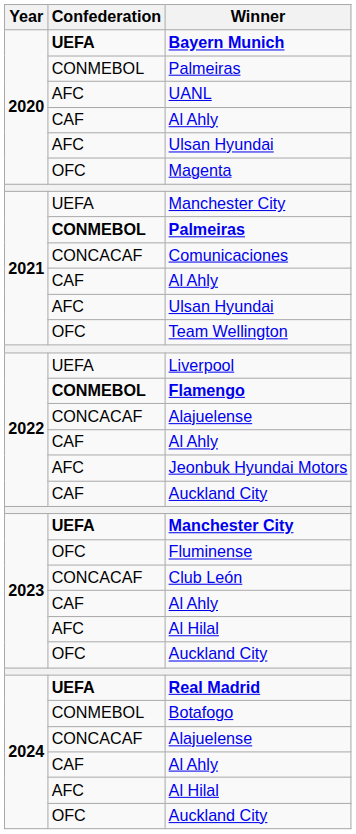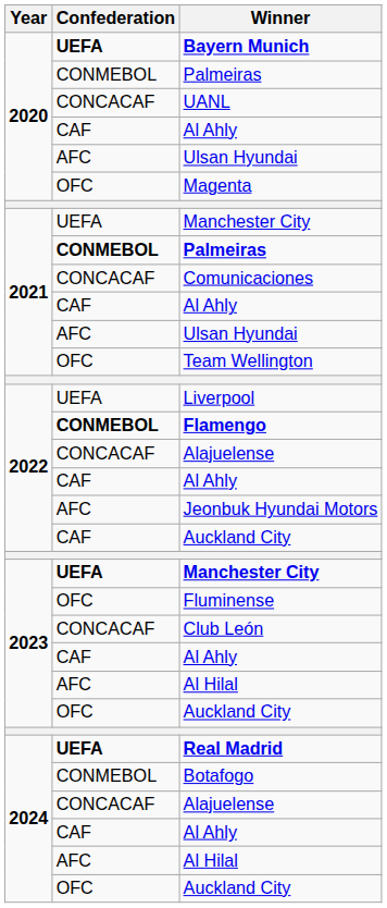 <table class="wikitable">
 <tr>
 <th>Year</th>
 <th>Confederation</th>
 <th>Winner</th>
 </tr>
 <tr>
 <td rowspan="6"><strong>2020</strong></td>
 <td style="text-align:left;"><strong>UEFA</strong></td>
 <td style="text-align:left;"><strong> <a href='#'>Bayern Munich</a></strong></td>
 </tr>
 <tr>
 <td style="text-align:left;">CONMEBOL</td>
 <td style="text-align:left;"> <a href='#'>Palmeiras</a></td>
 </tr>
 <tr>
-<td style="text-align:left;">AFC</td>
+<td style="text-align:left;">CONCACAF</td>
 <td style="text-align:left;"> <a href='#'>UANL</a></td>
 </tr>
 <tr>
 <td style="text-align:left;">CAF</td>
 <td style="text-align:left;"> <a href='#'>Al Ahly</a></td>
 </tr>
 <tr>
 <td style="text-align:left;">AFC</td>
 <td style="text-align:left;"> <a href='#'>Ulsan Hyundai</a></td>
 </tr>
 <tr>
 <td style="text-align:left;">OFC</td>
 <td style="text-align:left;"> <a href='#'>Magenta</a></td>
 </tr>
 <tr>
 <th colspan="3"></th>
 </tr>
 <tr>
 <td rowspan="6"><strong>2021</strong></td>
 <td style="text-align:left;">UEFA</td>
 <td style="text-align:left;"> <a href='#'>Manchester City</a></td>
 </tr>
 <tr>
 <td style="text-align:left;"><strong>CONMEBOL</strong></td>
 <td style="text-align:left;"><strong> <a href='#'>Palmeiras</a></strong></td>
 </tr>
 <tr>
 <td style="text-align:left;">CONCACAF</td>
 <td style="text-align:left;"> <a href='#'>Comunicaciones</a></td>
 </tr>
 <tr>
 <td style="text-align:left;">CAF</td>
 <td style="text-align:left;"> <a href='#'>Al Ahly</a></td>
 </tr>
 <tr>
 <td style="text-align:left;">AFC</td>
 <td style="text-align:left;"> <a href='#'>Ulsan Hyundai</a></td>
 </tr>
 <tr>
 <td style="text-align:left;">OFC</td>
 <td style="text-align:left;"> <a href='#'>Team Wellington</a></td>
 </tr>
 <tr>
 <th colspan="3"></th>
 </tr>
 <tr>
 <td rowspan="6"><strong>2022</strong></td>
 <td style="text-align:left;">UEFA</td>
 <td style="text-align:left;"> <a href='#'>Liverpool</a></td>
 </tr>
 <tr>
 <td style="text-align:left;"><strong>CONMEBOL</strong></td>
 <td style="text-align:left;"><strong> <a href='#'>Flamengo</a></strong></td>
 </tr>
 <tr>
 <td style="text-align:left;">CONCACAF</td>
 <td style="text-align:left;"> <a href='#'>Alajuelense</a></td>
 </tr>
 <tr>
 <td style="text-align:left;">CAF</td>
 <td style="text-align:left;"> <a href='#'>Al Ahly</a></td>
 </tr>
 <tr>
 <td style="text-align:left;">AFC</td>
 <td style="text-align:left;"> <a href='#'>Jeonbuk Hyundai Motors</a></td>
 </tr>
 <tr>
 <td style="text-align:left;">CAF</td>
 <td style="text-align:left;"> <a href='#'>Auckland City</a></td>
 </tr>
 <tr>
 <th colspan="3"></th>
 </tr>
 <tr>
 <td rowspan="6"><strong>2023</strong></td>
 <td style="text-align:left;"><strong>UEFA</strong></td>
 <td style="text-align:left;"><strong> <a href='#'>Manchester City</a></strong></td>
 </tr>
 <tr>
 <td style="text-align:left;">OFC</td>
 <td style="text-align:left;"> <a href='#'>Fluminense</a></td>
 </tr>
 <tr>
 <td style="text-align:left;">CONCACAF</td>
 <td style="text-align:left;"> <a href='#'>Club León</a></td>
 </tr>
 <tr>
 <td style="text-align:left;">CAF</td>
 <td style="text-align:left;"> <a href='#'>Al Ahly</a></td>
 </tr>
 <tr>
 <td style="text-align:left;">AFC</td>
 <td style="text-align:left;"> <a href='#'>Al Hilal</a></td>
 </tr>
 <tr>
 <td style="text-align:left;">OFC</td>
 <td style="text-align:left;"> <a href='#'>Auckland City</a></td>
 </tr>
 <tr>
 <th colspan="3"></th>
 </tr>
 <tr>
 <td rowspan="6"><strong>2024</strong></td>
 <td style="text-align:left;"><strong>UEFA</strong></td>
 <td style="text-align:left;"><strong> <a href='#'>Real Madrid</a></strong></td>
 </tr>
 <tr>
 <td style="text-align:left;">CONMEBOL</td>
 <td style="text-align:left;"> <a href='#'>Botafogo</a></td>
 </tr>
 <tr>
 <td style="text-align:left;">CONCACAF</td>
 <td style="text-align:left;"> <a href='#'>Alajuelense</a></td>
 </tr>
 <tr>
 <td style="text-align:left;">CAF</td>
 <td style="text-align:left;"> <a href='#'>Al Ahly</a></td>
 </tr>
 <tr>
 <td style="text-align:left;">AFC</td>
 <td style="text-align:left;"> <a href='#'>Al Hilal</a></td>
 </tr>
 <tr>
 <td style="text-align:left;">OFC</td>
 <td style="text-align:left;"> <a href='#'>Auckland City</a></td>
 </tr>
 </table>
